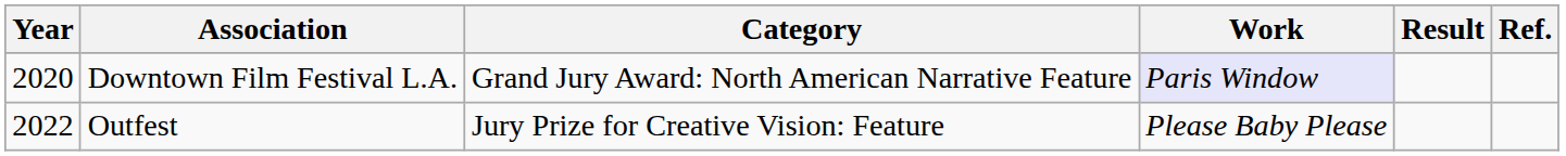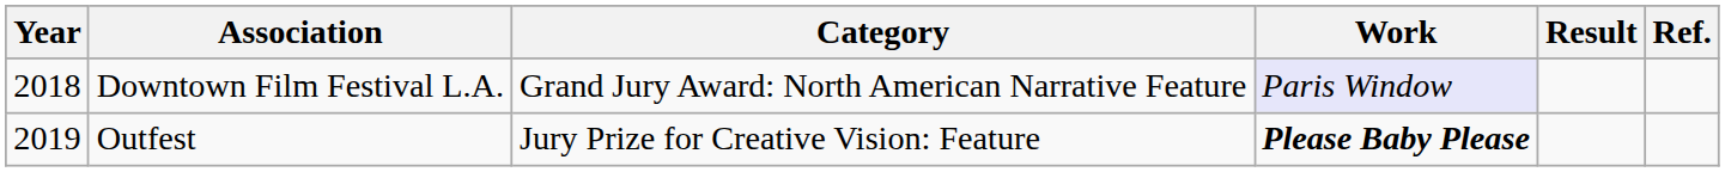 <table class="wikitable">
 <tr>
 <th>Year</th>
 <th>Association</th>
 <th>Category</th>
 <th>Work</th>
 <th>Result</th>
 <th>Ref.</th>
 </tr>
 <tr>
-<td>2020</td>
+<td>2018</td>
 <td>Downtown Film Festival L.A.</td>
 <td>Grand Jury Award: North American Narrative Feature</td>
 <td style="background: lavender;"><em>Paris Window</em></td>
 <td></td>
 <td></td>
 </tr>
 <tr>
-<td>2022</td>
+<td>2019</td>
 <td>Outfest</td>
 <td>Jury Prize for Creative Vision: Feature</td>
-<td><em>Please Baby Please</em></td>
+<td><strong><em>Please Baby Please</em></strong></td>
 <td></td>
 <td></td>
 </tr>
 </table>
